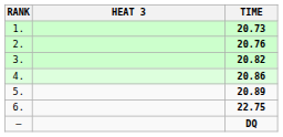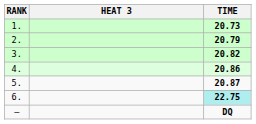 <table class="wikitable" style="border-collapse: collapse; font-size: 90%;">
 <tr>
 <th>RANK</th>
 <th style="width: 20em">HEAT 3</th>
 <th style="width: 5em">TIME</th>
 </tr>
 <tr style="background:#ccffcc;">
 <td align="center">1.</td>
 <td></td>
 <td align="center"><strong>20.73</strong></td>
 </tr>
 <tr style="background:#ccffcc;">
 <td align="center">2.</td>
 <td></td>
-<td align="center"><strong>20.76</strong></td>
+<td align="center"><strong>20.79</strong></td>
 </tr>
 <tr style="background:#ccffcc;">
 <td align="center">3.</td>
 <td></td>
 <td align="center"><strong>20.82</strong></td>
 </tr>
 <tr style="background:#ddffdd;">
 <td align="center">4.</td>
 <td></td>
 <td align="center"><strong>20.86</strong></td>
 </tr>
 <tr>
 <td align="center">5.</td>
 <td></td>
-<td align="center"><strong>20.89</strong></td>
+<td align="center"><strong>20.87</strong></td>
 </tr>
 <tr>
 <td align="center">6.</td>
 <td></td>
-<td align="center"><strong>22.75</strong></td>
+<td align="center" style="background: paleturquoise;"><strong>22.75</strong></td>
 </tr>
 <tr>
 <td align="center">—</td>
 <td></td>
 <td align="center"><strong>DQ</strong></td>
 </tr>
 </table>
